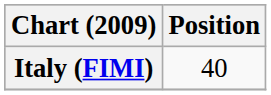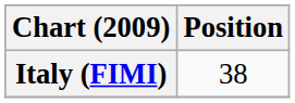 <table class="wikitable plainrowheaders">
 <tr>
 <th>Chart (2009)</th>
 <th>Position</th>
 </tr>
 <tr>
 <th scope="row">Italy (<a href='#'>FIMI</a>)</th>
-<td style="text-align:center;">40</td>
+<td style="text-align:center;">38</td>
 </tr>
 <tr>
 </tr>
 </table>
